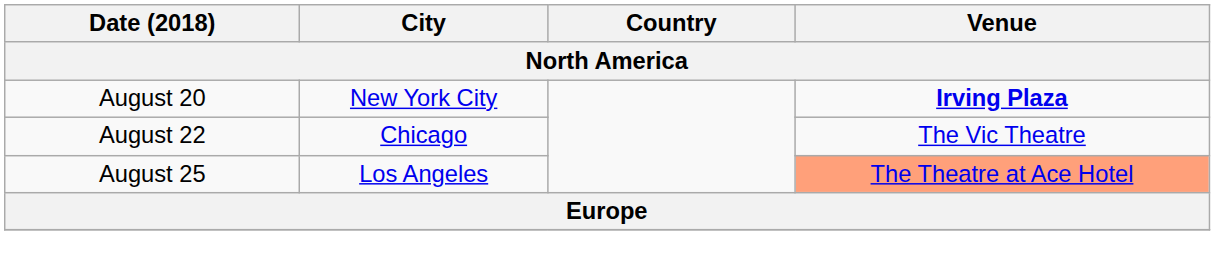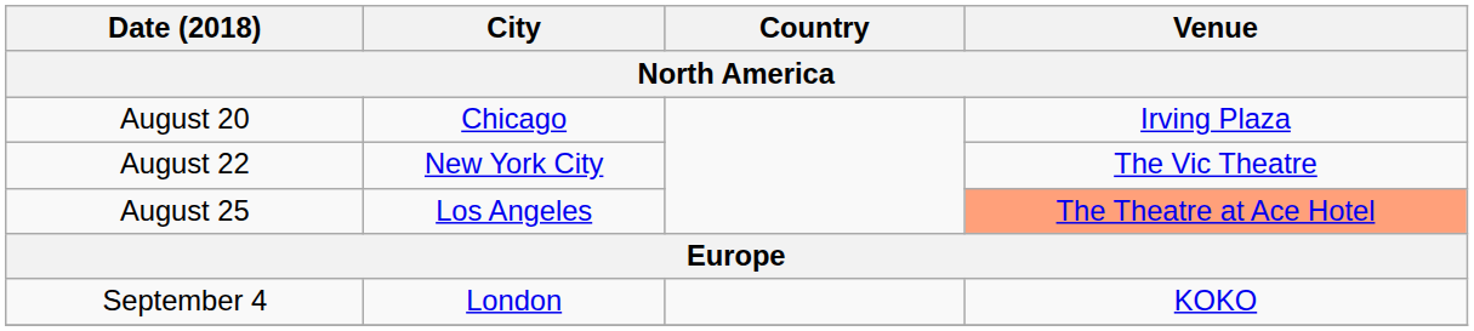 <table class="wikitable plainrowheaders" style="text-align:center;">
 <tr>
 <th scope="col" style="width:12em;">Date (2018)</th>
 <th scope="col" style="width:10em;">City</th>
 <th scope="col" style="width:10em;">Country</th>
 <th scope="col" style="width:17em;">Venue</th>
 </tr>
 <tr>
 <th colspan="4">North America</th>
 </tr>
 <tr>
 <td>August 20</td>
-<td><a href='#'>New York City</a></td>
+<td><a href='#'>Chicago</a></td>
 <td rowspan="3"></td>
-<td><strong><a href='#'>Irving Plaza</a></strong></td>
+<td><a href='#'>Irving Plaza</a></td>
 </tr>
 <tr 8,000,000>
 <td>August 22</td>
-<td><a href='#'>Chicago</a></td>
+<td><a href='#'>New York City</a></td>
 <td><a href='#'>The Vic Theatre</a></td>
 </tr>
 <tr 7,000,000>
 <td>August 25</td>
 <td><a href='#'>Los Angeles</a></td>
 <td style="background: lightsalmon;"><a href='#'>The Theatre at Ace Hotel</a></td>
 </tr>
 <tr>
 <th colspan="4">Europe</th>
 </tr>
+<tr 4,000,000>
+<td>September 4</td>
+<td><a href='#'>London</a></td>
+<td></td>
+<td><a href='#'>KOKO</a></td>
+</tr>
 <tr 5,000,000>
 </tr>
 </table>
